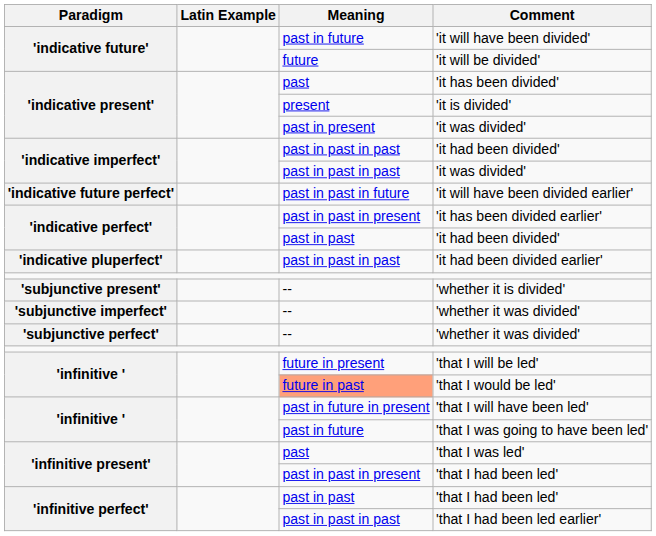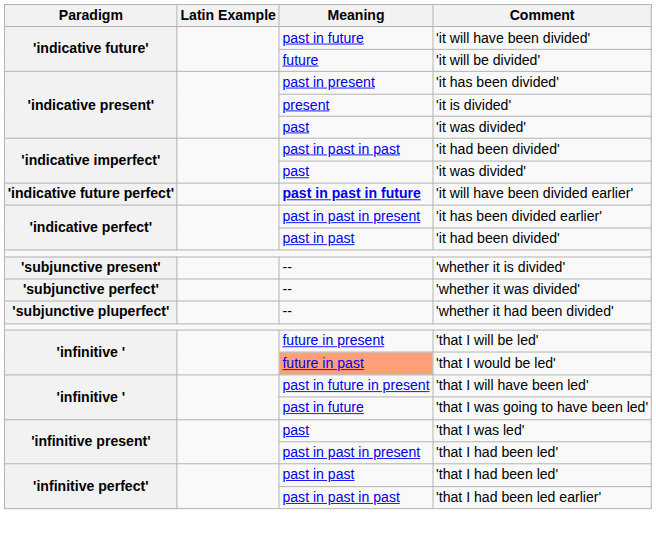 <table class="wikitable">
 <tr>
 <th>Paradigm</th>
 <th>Latin Example</th>
 <th>Meaning</th>
 <th>Comment</th>
 </tr>
 <tr>
 <th rowspan=2>'indicative future'</th>
 <td rowspan=2><strong></strong></td>
 <td rowspan=1><a href='#'>past in future</a></td>
 <td rowspan=1>'it will have been divided'</td>
 </tr>
 <tr>
 <td rowspan=1><a href='#'>future</a></td>
 <td rowspan=1>'it will be divided'</td>
 </tr>
 <tr>
 <th rowspan=3>'indicative present'</th>
 <td rowspan=3><strong></strong></td>
-<td rowspan=1><a href='#'>past</a></td>
+<td rowspan=1><a href='#'>past in present</a></td>
 <td rowspan=1>'it has been divided'</td>
 </tr>
 <tr>
 <td rowspan=1><a href='#'>present</a></td>
 <td rowspan=1>'it is divided'</td>
 </tr>
 <tr>
-<td rowspan=1><a href='#'>past in present</a></td>
+<td rowspan=1><a href='#'>past</a></td>
 <td rowspan=1>'it was divided'</td>
 </tr>
 <tr>
 <th rowspan=2>'indicative imperfect'</th>
 <td rowspan=2><strong></strong></td>
 <td><a href='#'>past in past in past</a></td>
 <td rowspan=1>'it had been divided'</td>
 </tr>
 <tr>
-<td><a href='#'>past in past in past</a></td>
+<td rowspan=1><a href='#'>past</a></td>
 <td rowspan=1>'it was divided'</td>
 </tr>
 <tr>
 <th rowspan=1>'indicative future perfect'</th>
 <td rowspan=1><strong></strong></td>
-<td rowspan=1><a href='#'>past in past in future</a></td>
+<td rowspan=1><strong><a href='#'>past in past in future</a></strong></td>
 <td rowspan=1>'it will have been divided earlier'</td>
 </tr>
 <tr>
 <th rowspan=2>'indicative perfect'</th>
 <td rowspan=2><strong></strong></td>
 <td rowspan=1><a href='#'>past in past in present</a></td>
 <td rowspan=1>'it has been divided earlier'</td>
 </tr>
 <tr>
 <td rowspan=1><a href='#'>past in past</a></td>
 <td rowspan=1>'it had been divided'</td>
 </tr>
 <tr>
-<th rowspan=1>'indicative pluperfect'</th>
-<td rowspan=1><strong></strong></td>
-<td rowspan=1><a href='#'>past in past in past</a></td>
-<td rowspan=1>'it had been divided earlier'</td>
-</tr>
-<tr>
 <td colspan=4></td>
 </tr>
 <tr>
 <th rowspan=1>'subjunctive present'</th>
 <td rowspan=1><strong></strong></td>
 <td rowspan=1>--</td>
 <td rowspan=1>'whether it is divided'</td>
 </tr>
 <tr>
-<th rowspan=1>'subjunctive imperfect'</th>
+<th rowspan=1>'subjunctive perfect'</th>
 <td rowspan=1><strong></strong></td>
 <td rowspan=1>--</td>
 <td rowspan=1>'whether it was divided'</td>
 </tr>
 <tr>
-<th rowspan=1>'subjunctive perfect'</th>
+<th rowspan=1>'subjunctive pluperfect'</th>
 <td rowspan=1><strong></strong></td>
 <td rowspan=1>--</td>
-<td rowspan=1>'whether it was divided'</td>
+<td rowspan=1>'whether it had been divided'</td>
 </tr>
 <tr>
 <td colspan=4></td>
 </tr>
 <tr>
 <th rowspan=2>'infinitive '</th>
 <td rowspan=2><strong></strong></td>
 <td><a href='#'>future in present</a></td>
 <td>'that I will be led'</td>
 </tr>
 <tr>
 <td style="background: lightsalmon;"><a href='#'>future in past</a></td>
 <td>'that I would be led'</td>
 </tr>
 <tr>
 <th rowspan=2>'infinitive '</th>
 <td rowspan=2><strong></strong></td>
 <td><a href='#'>past in future in present</a></td>
 <td>'that I will have been led'</td>
 </tr>
 <tr>
 <td rowspan=1><a href='#'>past in future</a></td>
 <td>'that I was going to have been led'</td>
 </tr>
 <tr>
 <th rowspan=2>'infinitive present'</th>
 <td rowspan=2><strong></strong></td>
 <td rowspan=1><a href='#'>past</a></td>
 <td>'that I was led'</td>
 </tr>
 <tr>
 <td><a href='#'>past in past in present</a></td>
 <td>'that I had been led'</td>
 </tr>
 <tr>
 <th rowspan=2>'infinitive perfect'</th>
 <td rowspan=2><strong></strong></td>
 <td><a href='#'>past in past</a></td>
 <td>'that I had been led'</td>
 </tr>
 <tr>
 <td><a href='#'>past in past in past</a></td>
 <td>'that I had been led earlier'</td>
 </tr>
 </table>
